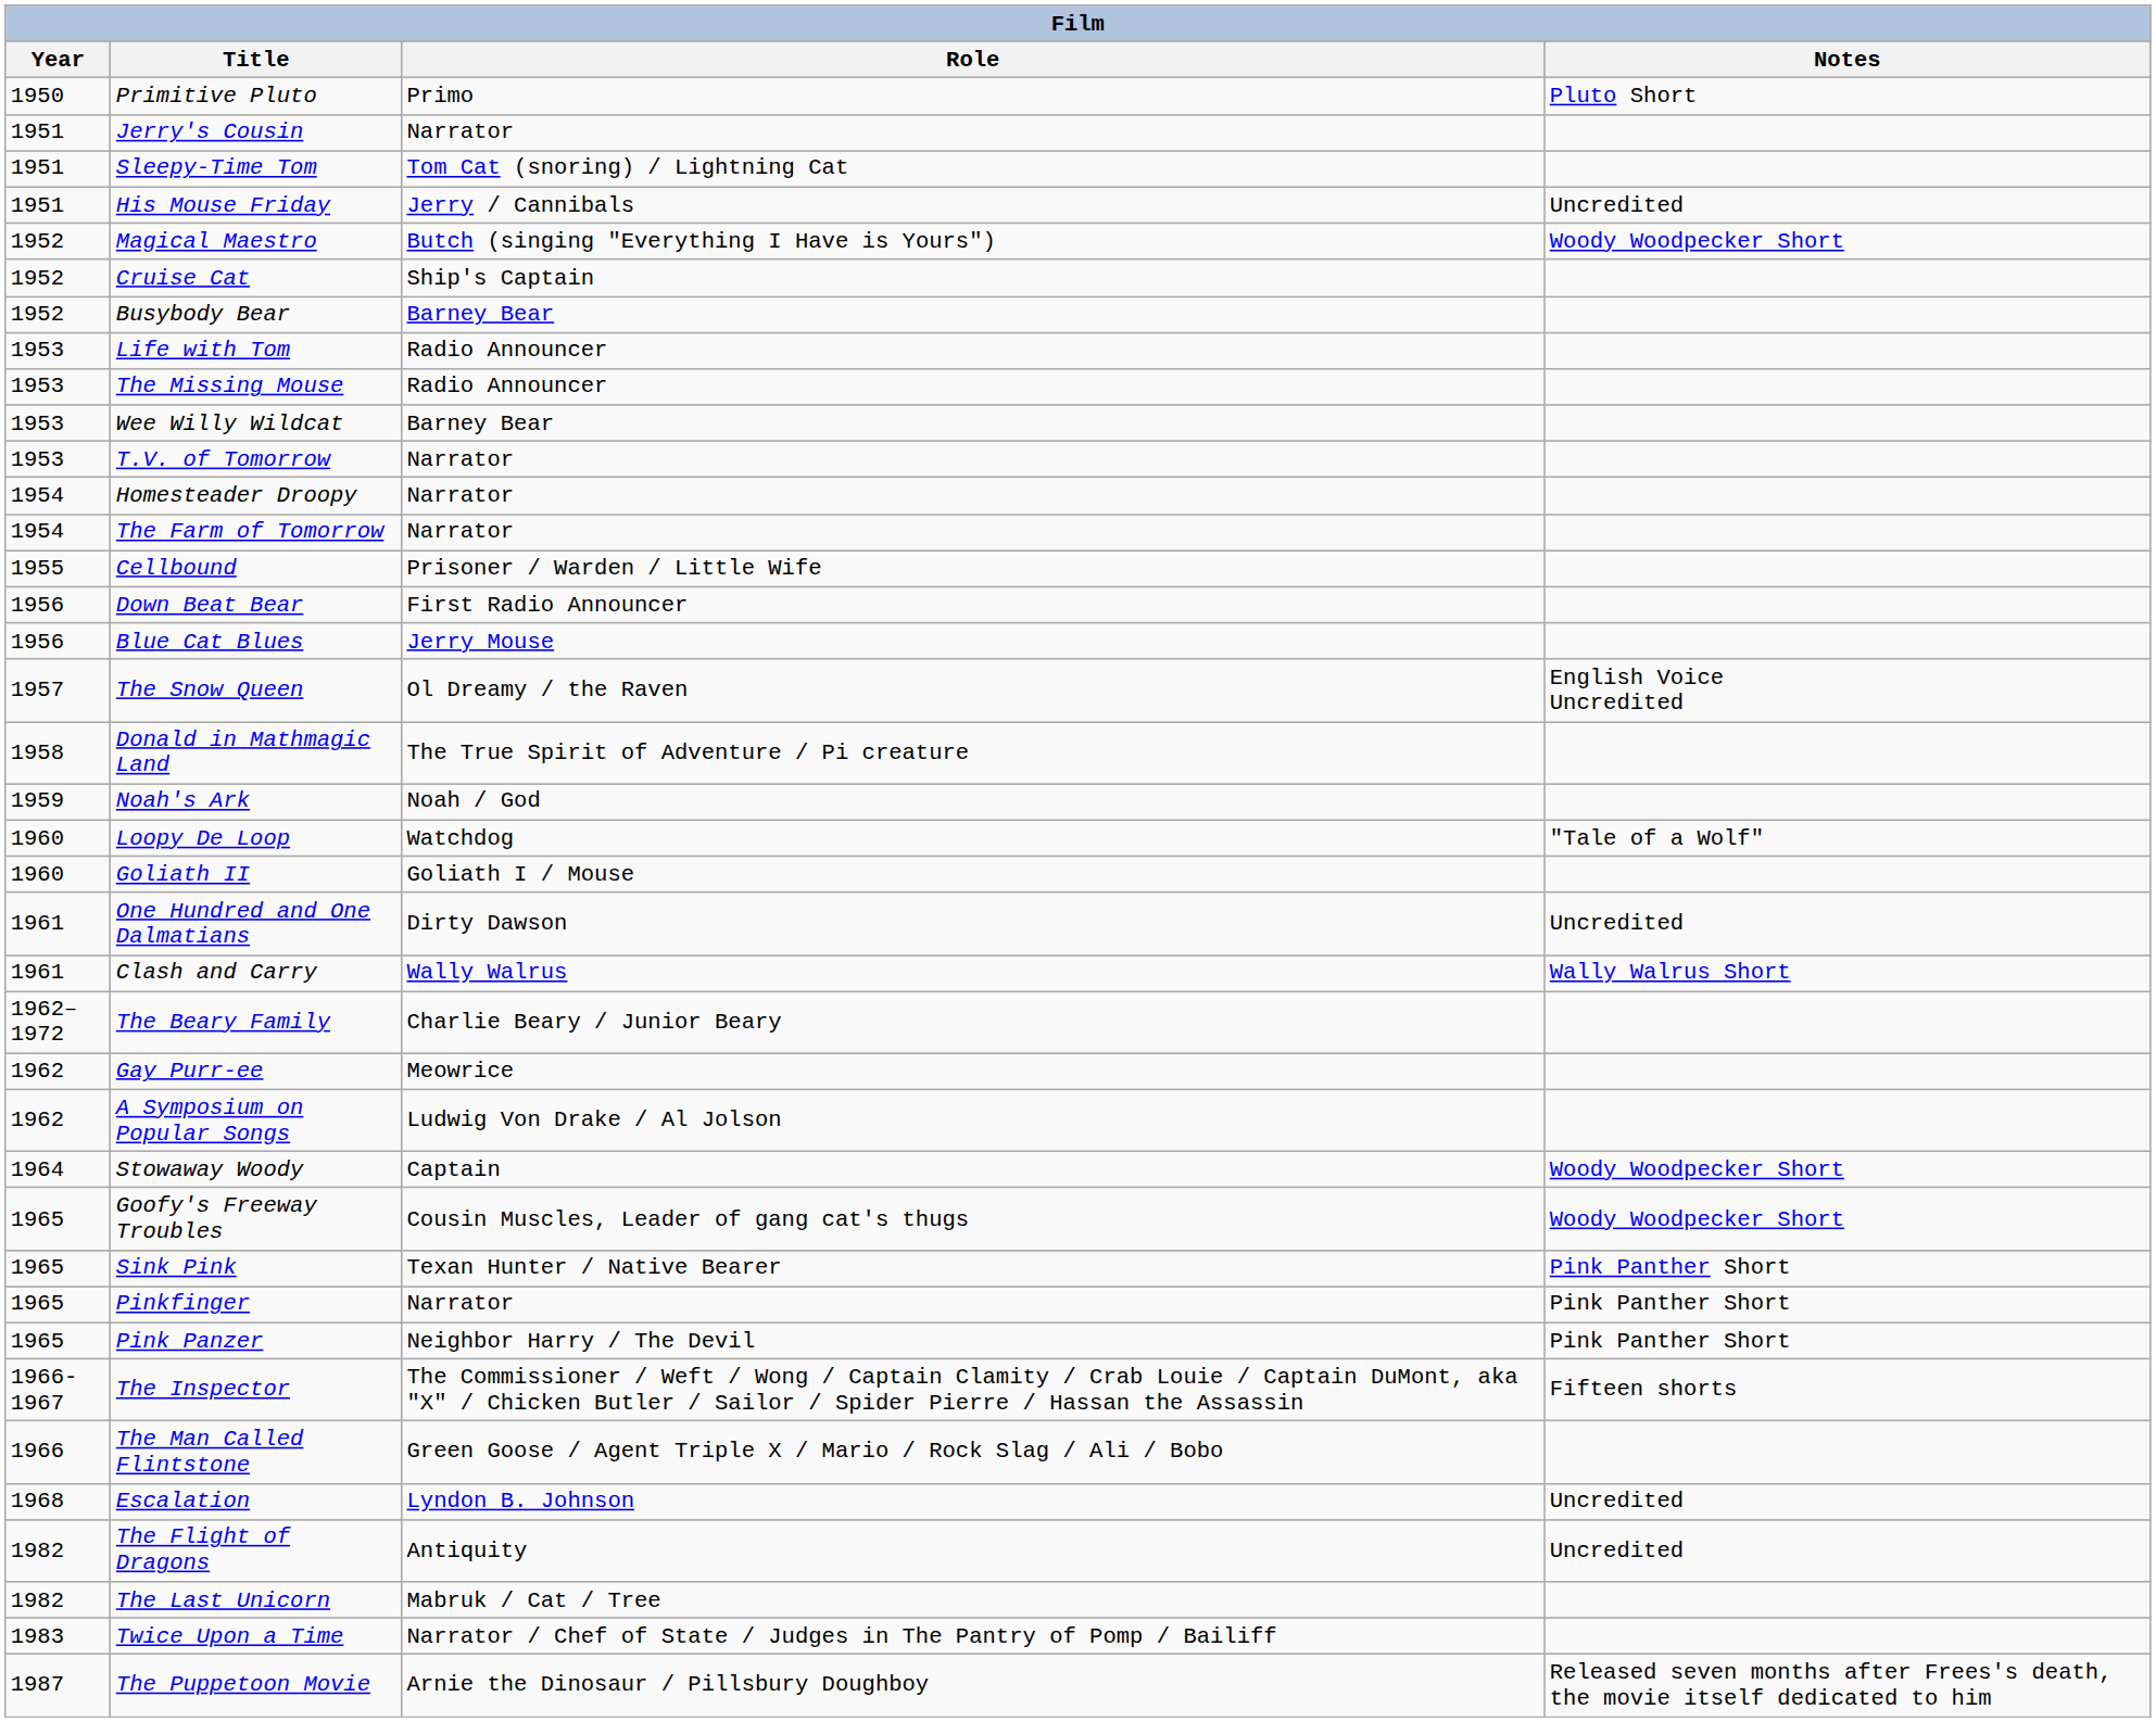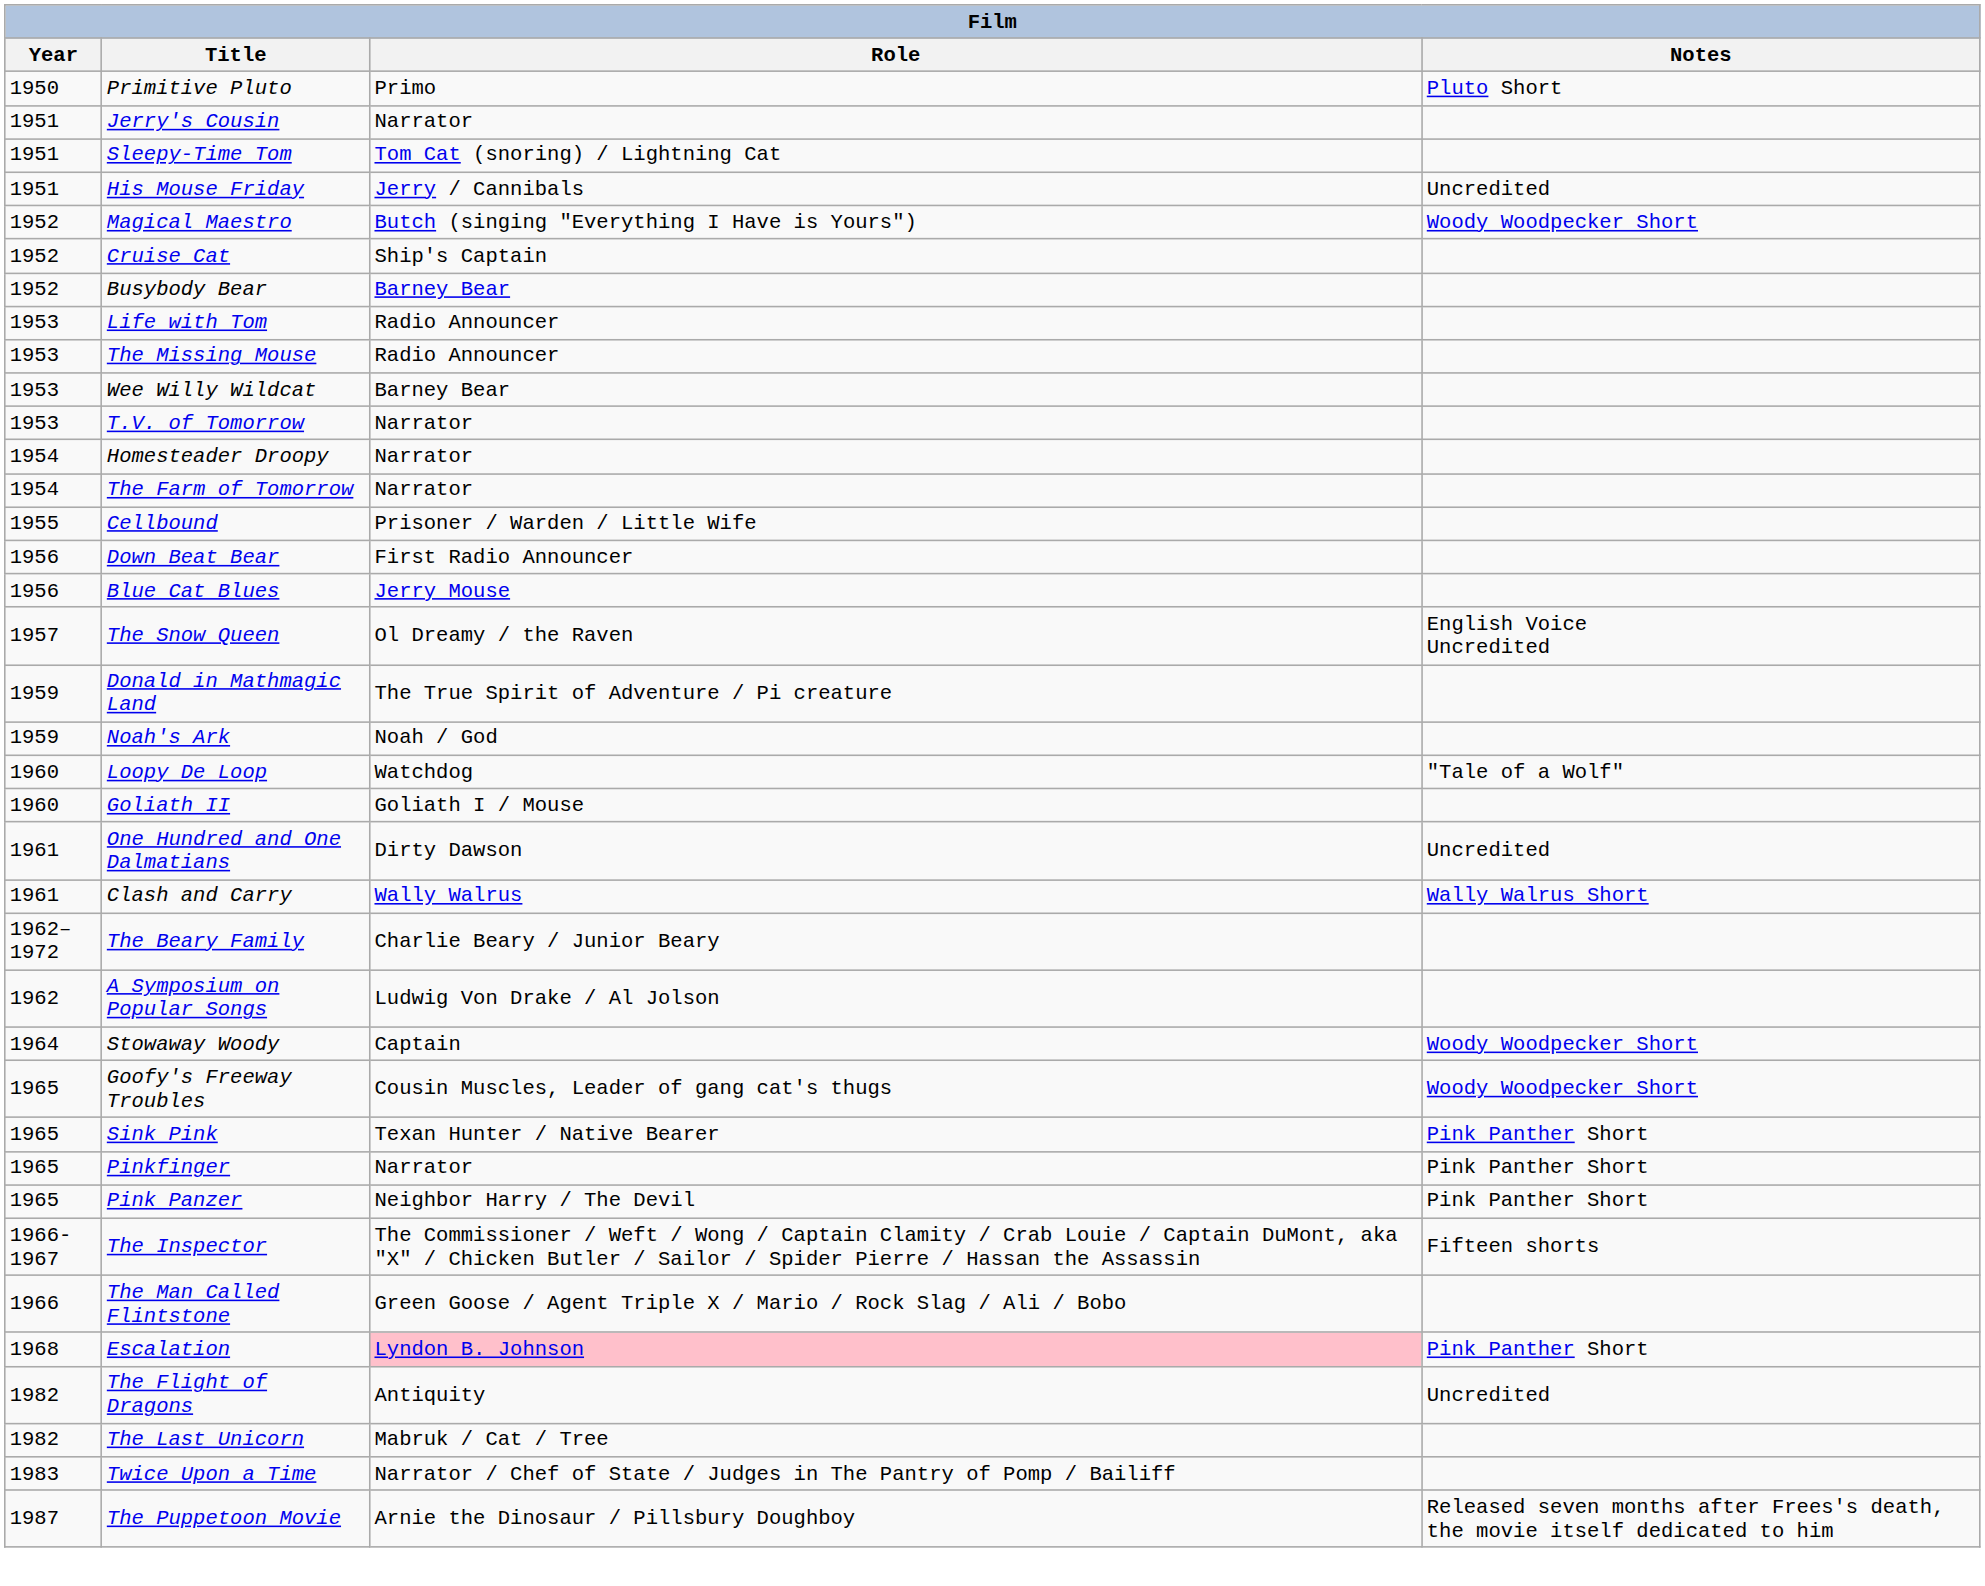 <table class="wikitable">
 <tr>
 <th colspan="4" style="background: LightSteelBlue;">Film</th>
 </tr>
 <tr style="background:#ccc; text-align:center;">
 <th>Year</th>
 <th>Title</th>
 <th>Role</th>
 <th>Notes</th>
 </tr>
 <tr>
 <td>1950</td>
 <td><em>Primitive Pluto</em></td>
 <td>Primo</td>
 <td><a href='#'>Pluto</a> Short</td>
 </tr>
 <tr>
 <td>1951</td>
 <td><em><a href='#'>Jerry's Cousin</a></em></td>
 <td>Narrator</td>
 <td></td>
 </tr>
 <tr>
 <td>1951</td>
 <td><em><a href='#'>Sleepy-Time Tom</a></em></td>
 <td><a href='#'>Tom Cat</a> (snoring) / Lightning Cat</td>
 <td></td>
 </tr>
 <tr>
 <td>1951</td>
 <td><em><a href='#'>His Mouse Friday</a></em></td>
 <td><a href='#'>Jerry</a> / Cannibals</td>
 <td>Uncredited</td>
 </tr>
 <tr>
 <td>1952</td>
 <td><em><a href='#'>Magical Maestro</a></em></td>
 <td><a href='#'>Butch</a> (singing "Everything I Have is Yours")</td>
 <td><a href='#'>Woody Woodpecker Short</a></td>
 </tr>
 <tr>
 <td>1952</td>
 <td><em><a href='#'>Cruise Cat</a></em></td>
 <td>Ship's Captain</td>
 <td></td>
 </tr>
 <tr>
 <td>1952</td>
 <td><em>Busybody Bear</em></td>
 <td><a href='#'>Barney Bear</a></td>
 <td></td>
 </tr>
 <tr>
 <td>1953</td>
 <td><em><a href='#'>Life with Tom</a></em></td>
 <td>Radio Announcer</td>
 <td></td>
 </tr>
 <tr>
 <td>1953</td>
 <td><em><a href='#'>The Missing Mouse</a></em></td>
 <td>Radio Announcer</td>
 <td></td>
 </tr>
 <tr>
 <td>1953</td>
 <td><em>Wee Willy Wildcat</em></td>
 <td>Barney Bear</td>
 <td></td>
 </tr>
 <tr>
 <td>1953</td>
 <td><em><a href='#'>T.V. of Tomorrow</a></em></td>
 <td>Narrator</td>
 <td></td>
 </tr>
 <tr>
 <td>1954</td>
 <td><em>Homesteader Droopy</em></td>
 <td>Narrator</td>
 <td></td>
 </tr>
 <tr>
 <td>1954</td>
 <td><em><a href='#'>The Farm of Tomorrow</a></em></td>
 <td>Narrator</td>
 <td></td>
 </tr>
 <tr>
 <td>1955</td>
 <td><em><a href='#'>Cellbound</a></em></td>
 <td>Prisoner / Warden / Little Wife</td>
 <td></td>
 </tr>
 <tr>
 <td>1956</td>
 <td><em><a href='#'>Down Beat Bear</a></em></td>
 <td>First Radio Announcer</td>
 <td></td>
 </tr>
 <tr>
 <td>1956</td>
 <td><em><a href='#'>Blue Cat Blues</a></em></td>
 <td><a href='#'>Jerry Mouse</a></td>
 <td></td>
 </tr>
 <tr>
 <td>1957</td>
 <td><em><a href='#'>The Snow Queen</a></em></td>
 <td>Ol Dreamy / the Raven</td>
 <td>English Voice<br>Uncredited</td>
 </tr>
 <tr>
-<td>1958</td>
+<td>1959</td>
 <td><em><a href='#'>Donald in Mathmagic Land</a></em></td>
 <td>The True Spirit of Adventure / Pi creature</td>
 <td></td>
 </tr>
 <tr>
 <td>1959</td>
 <td><em><a href='#'>Noah's Ark</a></em></td>
 <td>Noah / God</td>
 <td></td>
 </tr>
 <tr>
 <td>1960</td>
 <td><em><a href='#'>Loopy De Loop</a></em></td>
 <td>Watchdog</td>
 <td>"Tale of a Wolf"</td>
 </tr>
 <tr>
 <td>1960</td>
 <td><em><a href='#'>Goliath II</a></em></td>
 <td>Goliath I / Mouse</td>
 <td></td>
 </tr>
 <tr>
 <td>1961</td>
 <td><em><a href='#'>One Hundred and One Dalmatians</a></em></td>
 <td>Dirty Dawson</td>
 <td>Uncredited</td>
 </tr>
 <tr>
 <td>1961</td>
 <td><em>Clash and Carry</em></td>
 <td><a href='#'>Wally Walrus</a></td>
 <td><a href='#'>Wally Walrus Short</a></td>
 </tr>
 <tr>
 <td>1962–1972</td>
 <td><em><a href='#'>The Beary Family</a></em></td>
 <td>Charlie Beary / Junior Beary</td>
-<td></td>
-</tr>
-<tr>
-<td>1962</td>
-<td><em><a href='#'>Gay Purr-ee</a></em></td>
-<td>Meowrice</td>
 <td></td>
 </tr>
 <tr>
 <td>1962</td>
 <td><em><a href='#'>A Symposium on Popular Songs</a></em></td>
 <td>Ludwig Von Drake / Al Jolson</td>
 <td></td>
 </tr>
 <tr>
 <td>1964</td>
 <td><em>Stowaway Woody</em></td>
 <td>Captain</td>
 <td><a href='#'>Woody Woodpecker Short</a></td>
 </tr>
 <tr>
 <td>1965</td>
 <td><em>Goofy's Freeway Troubles</em></td>
 <td>Cousin Muscles, Leader of gang cat's thugs</td>
 <td><a href='#'>Woody Woodpecker Short</a></td>
 </tr>
 <tr>
 <td>1965</td>
 <td><em><a href='#'>Sink Pink</a></em></td>
 <td>Texan Hunter / Native Bearer</td>
 <td><a href='#'>Pink Panther</a> Short</td>
 </tr>
 <tr>
 <td>1965</td>
 <td><em><a href='#'>Pinkfinger</a></em></td>
 <td>Narrator</td>
 <td>Pink Panther Short</td>
 </tr>
 <tr>
 <td>1965</td>
 <td><em><a href='#'>Pink Panzer</a></em></td>
 <td>Neighbor Harry / The Devil</td>
 <td>Pink Panther Short</td>
 </tr>
 <tr>
 <td>1966-1967</td>
 <td><em><a href='#'>The Inspector</a></em></td>
 <td>The Commissioner / Weft / Wong / Captain Clamity / Crab Louie / Captain DuMont, aka "X" / Chicken Butler / Sailor / Spider Pierre / Hassan the Assassin</td>
 <td>Fifteen shorts</td>
 </tr>
 <tr>
 <td>1966</td>
 <td><em><a href='#'>The Man Called Flintstone</a></em></td>
 <td>Green Goose / Agent Triple X / Mario / Rock Slag / Ali / Bobo</td>
 <td></td>
 </tr>
 <tr>
 <td>1968</td>
 <td><em><a href='#'>Escalation</a></em></td>
-<td><a href='#'>Lyndon B. Johnson</a></td>
-<td>Uncredited</td>
+<td style="background: pink;"><a href='#'>Lyndon B. Johnson</a></td>
+<td><a href='#'>Pink Panther</a> Short</td>
 </tr>
 <tr>
 <td>1982</td>
 <td><em><a href='#'>The Flight of Dragons</a></em></td>
 <td>Antiquity</td>
 <td>Uncredited</td>
 </tr>
 <tr>
 <td>1982</td>
 <td><em><a href='#'>The Last Unicorn</a></em></td>
 <td>Mabruk / Cat / Tree</td>
 <td></td>
 </tr>
 <tr>
 <td>1983</td>
 <td><em><a href='#'>Twice Upon a Time</a></em></td>
 <td>Narrator / Chef of State / Judges in The Pantry of Pomp / Bailiff</td>
 <td></td>
 </tr>
 <tr>
 <td>1987</td>
 <td><em><a href='#'>The Puppetoon Movie</a></em></td>
 <td>Arnie the Dinosaur / Pillsbury Doughboy</td>
 <td>Released seven months after Frees's death, the movie itself dedicated to him</td>
 </tr>
 </table>
